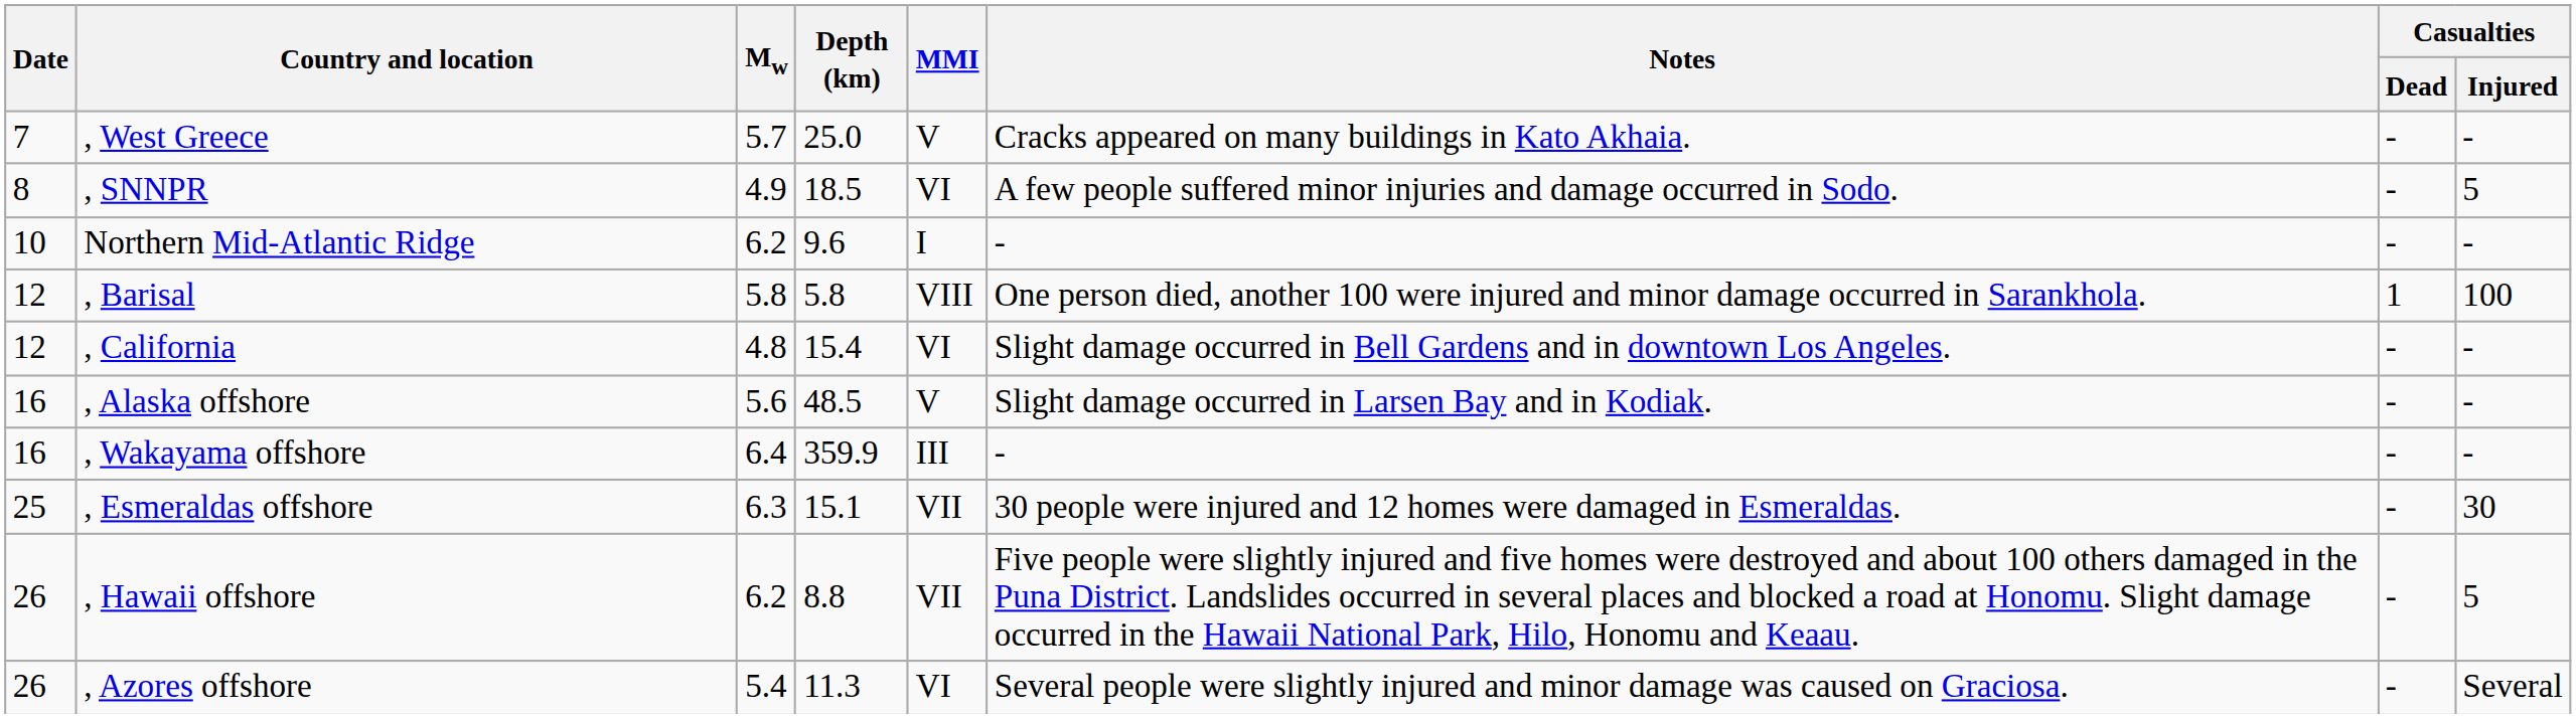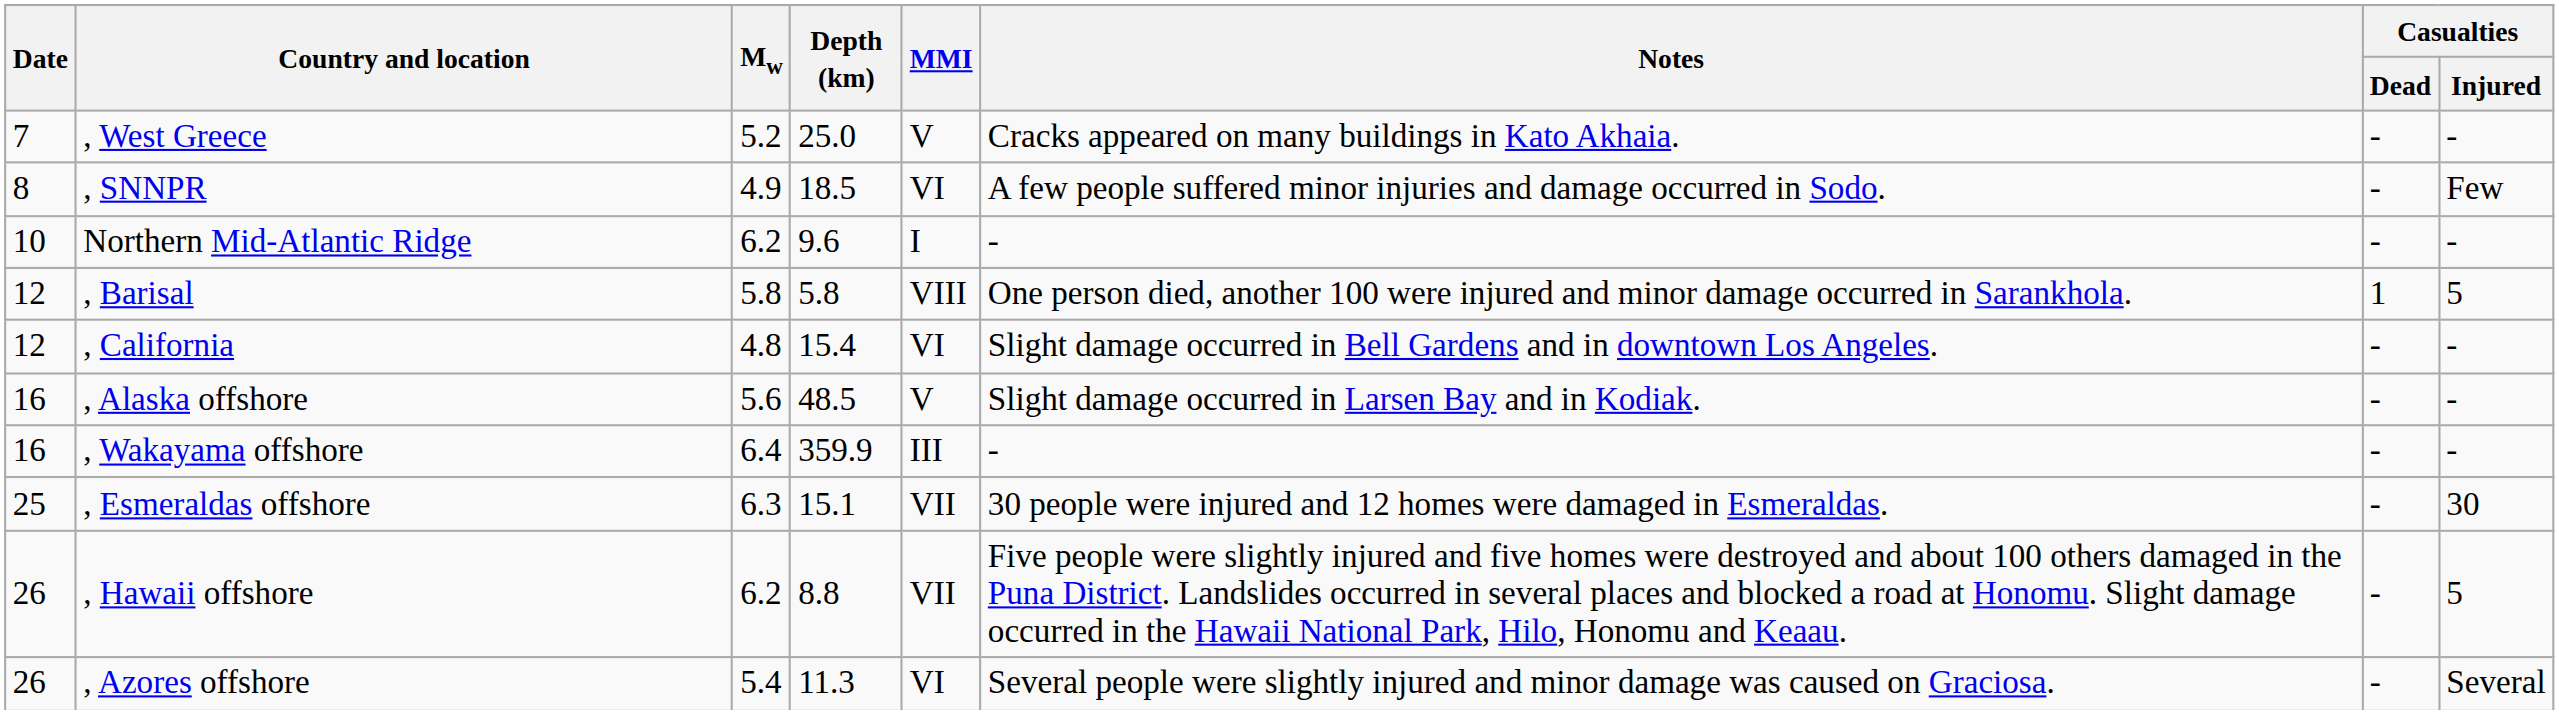 <table class="wikitable sortable" style="border:1px black; margin-left:1em;">
 <tr>
 <th rowspan="2"><small>Date</small></th>
 <th rowspan="2" style="width: 310px"><small>Country and location</small></th>
 <th rowspan="2"><small>M<sub>w</sub></small></th>
 <th rowspan="2"><small>Depth (km)</small></th>
 <th rowspan="2"><small><a href='#'>MMI</a></small></th>
 <th rowspan="2" class="unsortable"><small>Notes</small></th>
 <th colspan="2"><small>Casualties</small></th>
 </tr>
 <tr>
 <th><small>Dead</small></th>
 <th><small>Injured</small></th>
 </tr>
 <tr>
 <td>7</td>
 <td>, <a href='#'>West Greece</a></td>
-<td>5.7</td>
+<td>5.2</td>
 <td>25.0</td>
 <td>V</td>
 <td>Cracks appeared on many buildings in <a href='#'>Kato Akhaia</a>.</td>
 <td>-</td>
 <td>-</td>
 </tr>
 <tr>
 <td>8</td>
 <td>, <a href='#'>SNNPR</a></td>
 <td>4.9</td>
 <td>18.5</td>
 <td>VI</td>
 <td>A few people suffered minor injuries and damage occurred in <a href='#'>Sodo</a>.</td>
 <td>-</td>
-<td>5</td>
+<td>Few</td>
 </tr>
 <tr>
 <td>10</td>
 <td>Northern <a href='#'>Mid-Atlantic Ridge</a></td>
 <td>6.2</td>
 <td>9.6</td>
 <td>I</td>
 <td>-</td>
 <td>-</td>
 <td>-</td>
 </tr>
 <tr>
 <td>12</td>
 <td>, <a href='#'>Barisal</a></td>
 <td>5.8</td>
 <td>5.8</td>
 <td>VIII</td>
 <td>One person died, another 100 were injured and minor damage occurred in <a href='#'>Sarankhola</a>.</td>
 <td>1</td>
-<td>100</td>
+<td>5</td>
 </tr>
 <tr>
 <td>12</td>
 <td>, <a href='#'>California</a></td>
 <td>4.8</td>
 <td>15.4</td>
 <td>VI</td>
 <td>Slight damage occurred in <a href='#'>Bell Gardens</a> and in <a href='#'>downtown Los Angeles</a>.</td>
 <td>-</td>
 <td>-</td>
 </tr>
 <tr>
 <td>16</td>
 <td>, <a href='#'>Alaska</a> offshore</td>
 <td>5.6</td>
 <td>48.5</td>
 <td>V</td>
 <td>Slight damage occurred in <a href='#'>Larsen Bay</a> and in <a href='#'>Kodiak</a>.</td>
 <td>-</td>
 <td>-</td>
 </tr>
 <tr>
 <td>16</td>
 <td>, <a href='#'>Wakayama</a> offshore</td>
 <td>6.4</td>
 <td>359.9</td>
 <td>III</td>
 <td>-</td>
 <td>-</td>
 <td>-</td>
 </tr>
 <tr>
 <td>25</td>
 <td>, <a href='#'>Esmeraldas</a> offshore</td>
 <td>6.3</td>
 <td>15.1</td>
 <td>VII</td>
 <td>30 people were injured and 12 homes were damaged in <a href='#'>Esmeraldas</a>.</td>
 <td>-</td>
 <td>30</td>
 </tr>
 <tr>
 <td>26</td>
 <td>, <a href='#'>Hawaii</a> offshore</td>
 <td>6.2</td>
 <td>8.8</td>
 <td>VII</td>
 <td>Five people were slightly injured and five homes were destroyed and about 100 others damaged in the <a href='#'>Puna District</a>. Landslides occurred in several places and blocked a road at <a href='#'>Honomu</a>. Slight damage occurred in the <a href='#'>Hawaii National Park</a>, <a href='#'>Hilo</a>, Honomu and <a href='#'>Keaau</a>.</td>
 <td>-</td>
 <td>5</td>
 </tr>
 <tr>
 <td>26</td>
 <td>, <a href='#'>Azores</a> offshore</td>
 <td>5.4</td>
 <td>11.3</td>
 <td>VI</td>
 <td>Several people were slightly injured and minor damage was caused on <a href='#'>Graciosa</a>.</td>
 <td>-</td>
 <td>Several</td>
 </tr>
 <tr>
 </tr>
 </table>
